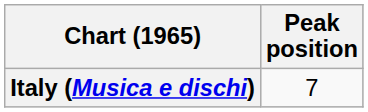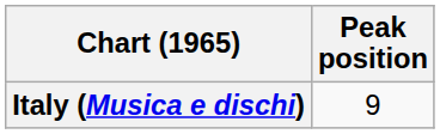 <table class="wikitable plainrowheaders" style="text-align:center">
 <tr>
 <th scope="col">Chart (1965)</th>
 <th scope="col">Peak<br>position</th>
 </tr>
 <tr>
 <th scope="row">Italy (<em><a href='#'>Musica e dischi</a></em>)</th>
-<td>7</td>
+<td>9</td>
 </tr>
 </table>
